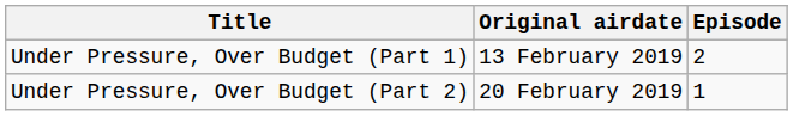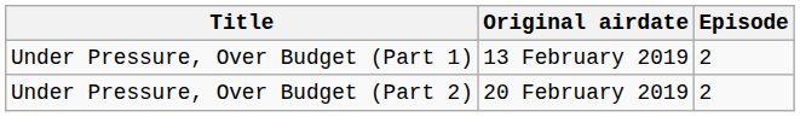 <table class="wikitable">
 <tr>
 <th>Title</th>
 <th>Original airdate</th>
 <th>Episode</th>
 </tr>
 <tr>
 <td>Under Pressure, Over Budget (Part 1)</td>
 <td>13 February 2019</td>
 <td>2</td>
 </tr>
 <tr>
 <td>Under Pressure, Over Budget (Part 2)</td>
 <td>20 February 2019</td>
-<td>1</td>
+<td>2</td>
 </tr>
 </table>
